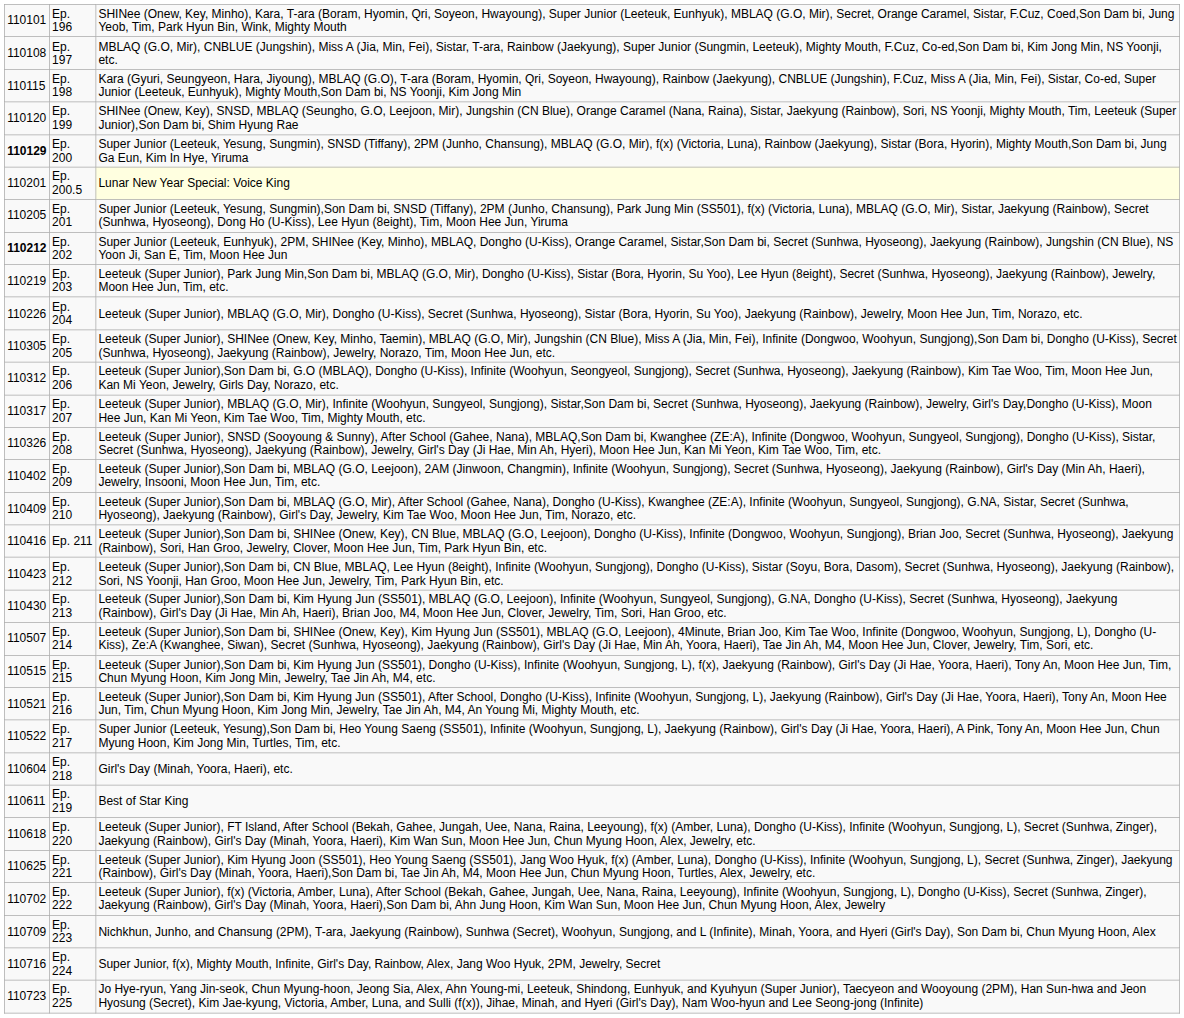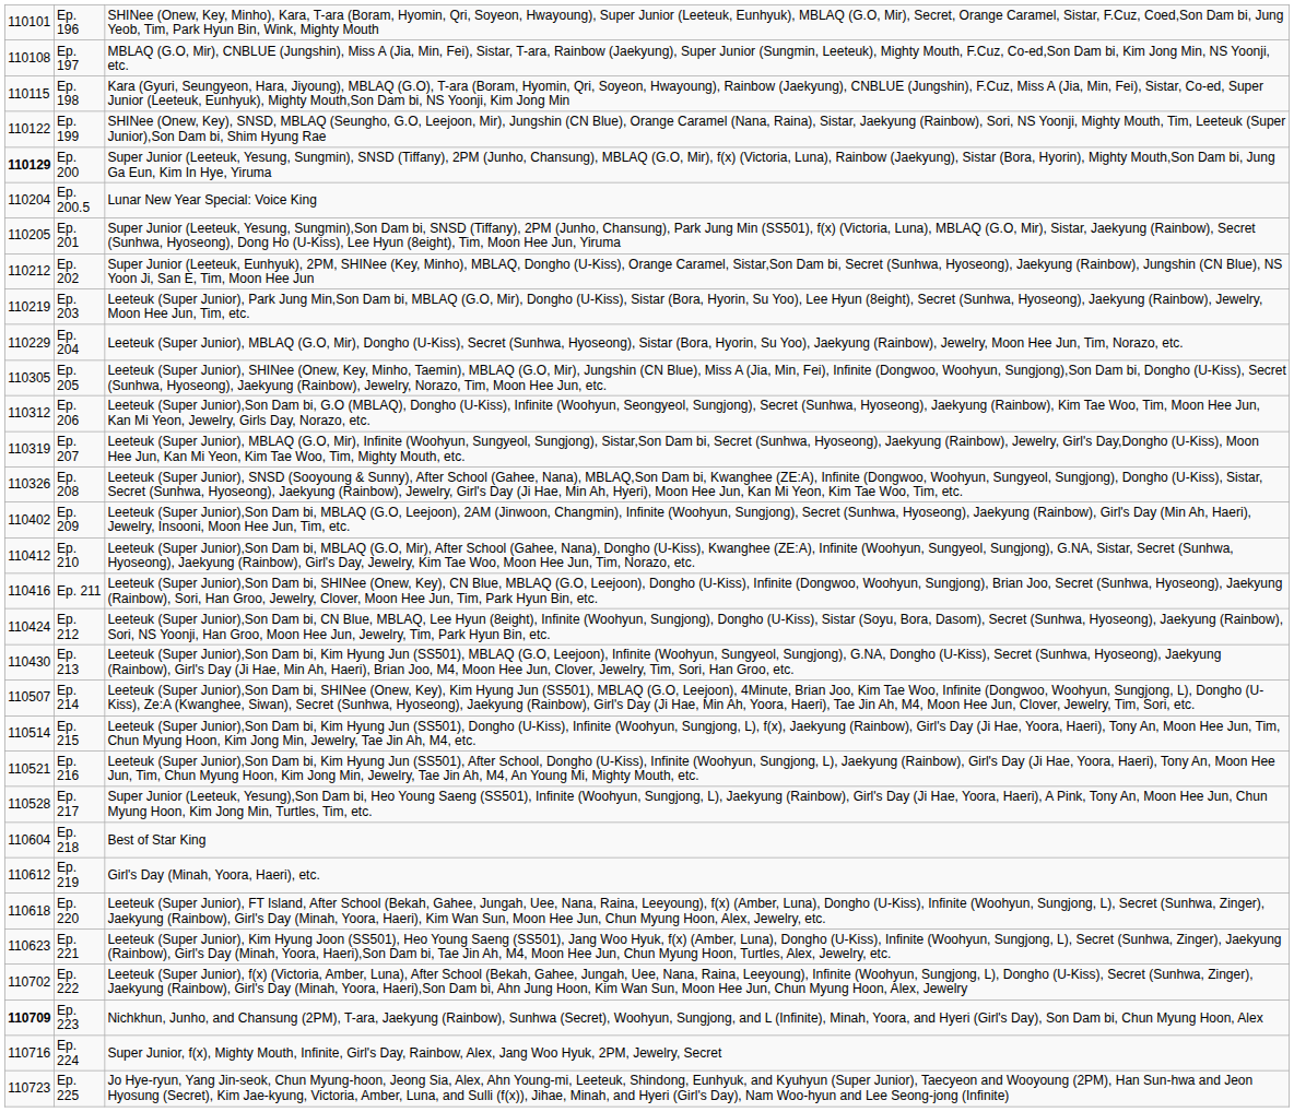 <table class="wikitable">
 <tr>
 <td>110101</td>
 <td>Ep. 196</td>
 <td>SHINee (Onew, Key, Minho), Kara, T-ara (Boram, Hyomin, Qri, Soyeon, Hwayoung), Super Junior (Leeteuk, Eunhyuk), MBLAQ (G.O, Mir), Secret, Orange Caramel, Sistar, F.Cuz, Coed,Son Dam bi, Jung Yeob, Tim, Park Hyun Bin, Wink, Mighty Mouth</td>
 </tr>
 <tr>
 <td>110108</td>
 <td>Ep. 197</td>
 <td>MBLAQ (G.O, Mir), CNBLUE (Jungshin), Miss A (Jia, Min, Fei), Sistar, T-ara, Rainbow (Jaekyung), Super Junior (Sungmin, Leeteuk), Mighty Mouth, F.Cuz, Co-ed,Son Dam bi, Kim Jong Min, NS Yoonji, etc.</td>
 </tr>
 <tr>
 <td>110115</td>
 <td>Ep. 198</td>
 <td>Kara (Gyuri, Seungyeon, Hara, Jiyoung), MBLAQ (G.O), T-ara (Boram, Hyomin, Qri, Soyeon, Hwayoung), Rainbow (Jaekyung), CNBLUE (Jungshin), F.Cuz, Miss A (Jia, Min, Fei), Sistar, Co-ed, Super Junior (Leeteuk, Eunhyuk), Mighty Mouth,Son Dam bi, NS Yoonji, Kim Jong Min</td>
 </tr>
 <tr>
-<td>110120</td>
+<td>110122</td>
 <td>Ep. 199</td>
 <td>SHINee (Onew, Key), SNSD, MBLAQ (Seungho, G.O, Leejoon, Mir), Jungshin (CN Blue), Orange Caramel (Nana, Raina), Sistar, Jaekyung (Rainbow), Sori, NS Yoonji, Mighty Mouth, Tim, Leeteuk (Super Junior),Son Dam bi, Shim Hyung Rae</td>
 </tr>
 <tr>
 <td><strong>110129</strong></td>
 <td>Ep. 200</td>
 <td>Super Junior (Leeteuk, Yesung, Sungmin), SNSD (Tiffany), 2PM (Junho, Chansung), MBLAQ (G.O, Mir), f(x) (Victoria, Luna), Rainbow (Jaekyung), Sistar (Bora, Hyorin), Mighty Mouth,Son Dam bi, Jung Ga Eun, Kim In Hye, Yiruma</td>
 </tr>
 <tr>
-<td>110201</td>
+<td>110204</td>
 <td>Ep. 200.5</td>
-<td style="background: lightyellow;">Lunar New Year Special: Voice King</td>
+<td>Lunar New Year Special: Voice King</td>
 </tr>
 <tr>
 <td>110205</td>
 <td>Ep. 201</td>
 <td>Super Junior (Leeteuk, Yesung, Sungmin),Son Dam bi, SNSD (Tiffany), 2PM (Junho, Chansung), Park Jung Min (SS501), f(x) (Victoria, Luna), MBLAQ (G.O, Mir), Sistar, Jaekyung (Rainbow), Secret (Sunhwa, Hyoseong), Dong Ho (U-Kiss), Lee Hyun (8eight), Tim, Moon Hee Jun, Yiruma</td>
 </tr>
 <tr>
-<td><strong>110212</strong></td>
+<td>110212</td>
 <td>Ep. 202</td>
 <td>Super Junior (Leeteuk, Eunhyuk), 2PM, SHINee (Key, Minho), MBLAQ, Dongho (U-Kiss), Orange Caramel, Sistar,Son Dam bi, Secret (Sunhwa, Hyoseong), Jaekyung (Rainbow), Jungshin (CN Blue), NS Yoon Ji, San E, Tim, Moon Hee Jun</td>
 </tr>
 <tr>
 <td>110219</td>
 <td>Ep. 203</td>
 <td>Leeteuk (Super Junior), Park Jung Min,Son Dam bi, MBLAQ (G.O, Mir), Dongho (U-Kiss), Sistar (Bora, Hyorin, Su Yoo), Lee Hyun (8eight), Secret (Sunhwa, Hyoseong), Jaekyung (Rainbow), Jewelry, Moon Hee Jun, Tim, etc.</td>
 </tr>
 <tr>
-<td>110226</td>
+<td>110229</td>
 <td>Ep. 204</td>
 <td>Leeteuk (Super Junior), MBLAQ (G.O, Mir), Dongho (U-Kiss), Secret (Sunhwa, Hyoseong), Sistar (Bora, Hyorin, Su Yoo), Jaekyung (Rainbow), Jewelry, Moon Hee Jun, Tim, Norazo, etc.</td>
 </tr>
 <tr>
 <td>110305</td>
 <td>Ep. 205</td>
 <td>Leeteuk (Super Junior), SHINee (Onew, Key, Minho, Taemin), MBLAQ  (G.O, Mir), Jungshin (CN Blue), Miss A (Jia, Min, Fei), Infinite (Dongwoo, Woohyun, Sungjong),Son Dam bi, Dongho (U-Kiss), Secret (Sunhwa, Hyoseong), Jaekyung (Rainbow), Jewelry, Norazo, Tim, Moon Hee Jun, etc.</td>
 </tr>
 <tr>
 <td>110312</td>
 <td>Ep. 206</td>
 <td>Leeteuk (Super Junior),Son Dam bi, G.O (MBLAQ), Dongho (U-Kiss), Infinite (Woohyun, Seongyeol, Sungjong), Secret (Sunhwa, Hyoseong), Jaekyung (Rainbow), Kim Tae Woo, Tim, Moon Hee Jun, Kan Mi Yeon, Jewelry, Girls Day, Norazo, etc.</td>
 </tr>
 <tr>
-<td>110317</td>
+<td>110319</td>
 <td>Ep. 207</td>
 <td>Leeteuk (Super Junior), MBLAQ (G.O, Mir), Infinite (Woohyun, Sungyeol, Sungjong), Sistar,Son Dam bi, Secret (Sunhwa, Hyoseong), Jaekyung (Rainbow), Jewelry, Girl's Day,Dongho (U-Kiss), Moon Hee Jun, Kan Mi Yeon, Kim Tae Woo, Tim, Mighty Mouth, etc.</td>
 </tr>
 <tr>
 <td>110326</td>
 <td>Ep. 208</td>
 <td>Leeteuk (Super Junior), SNSD (Sooyoung & Sunny), After School (Gahee, Nana), MBLAQ,Son Dam bi, Kwanghee (ZE:A), Infinite (Dongwoo, Woohyun, Sungyeol, Sungjong), Dongho (U-Kiss), Sistar, Secret (Sunhwa, Hyoseong), Jaekyung (Rainbow), Jewelry, Girl's Day (Ji Hae, Min Ah, Hyeri), Moon Hee Jun, Kan Mi Yeon, Kim Tae Woo, Tim, etc.</td>
 </tr>
 <tr>
 <td>110402</td>
 <td>Ep. 209</td>
 <td>Leeteuk (Super Junior),Son Dam bi, MBLAQ (G.O, Leejoon), 2AM (Jinwoon, Changmin), Infinite (Woohyun, Sungjong), Secret (Sunhwa, Hyoseong), Jaekyung (Rainbow), Girl's Day (Min Ah, Haeri), Jewelry, Insooni, Moon Hee Jun, Tim, etc.</td>
 </tr>
 <tr>
-<td>110409</td>
+<td>110412</td>
 <td>Ep. 210</td>
 <td>Leeteuk (Super Junior),Son Dam bi, MBLAQ (G.O, Mir), After School (Gahee, Nana), Dongho (U-Kiss), Kwanghee (ZE:A), Infinite (Woohyun, Sungyeol, Sungjong), G.NA, Sistar, Secret (Sunhwa, Hyoseong), Jaekyung (Rainbow), Girl's Day, Jewelry, Kim Tae Woo, Moon Hee Jun, Tim, Norazo, etc.</td>
 </tr>
 <tr>
 <td>110416</td>
 <td>Ep. 211</td>
 <td>Leeteuk (Super Junior),Son Dam bi, SHINee (Onew, Key), CN Blue, MBLAQ (G.O, Leejoon), Dongho (U-Kiss), Infinite (Dongwoo, Woohyun, Sungjong), Brian Joo, Secret (Sunhwa, Hyoseong), Jaekyung (Rainbow), Sori, Han Groo, Jewelry, Clover, Moon Hee Jun, Tim, Park Hyun Bin, etc.</td>
 </tr>
 <tr>
-<td>110423</td>
+<td>110424</td>
 <td>Ep. 212</td>
 <td>Leeteuk (Super Junior),Son Dam bi, CN Blue, MBLAQ, Lee Hyun (8eight), Infinite (Woohyun, Sungjong), Dongho (U-Kiss), Sistar (Soyu, Bora, Dasom), Secret (Sunhwa, Hyoseong), Jaekyung (Rainbow), Sori, NS Yoonji, Han Groo, Moon Hee Jun, Jewelry, Tim, Park Hyun Bin, etc.</td>
 </tr>
 <tr>
 <td>110430</td>
 <td>Ep. 213</td>
 <td>Leeteuk (Super Junior),Son Dam bi, Kim Hyung Jun (SS501), MBLAQ (G.O, Leejoon), Infinite (Woohyun, Sungyeol, Sungjong), G.NA, Dongho (U-Kiss), Secret (Sunhwa, Hyoseong), Jaekyung (Rainbow), Girl's Day (Ji Hae, Min Ah, Haeri), Brian Joo, M4, Moon Hee Jun, Clover, Jewelry, Tim, Sori, Han Groo, etc.</td>
 </tr>
 <tr>
 <td>110507</td>
 <td>Ep. 214</td>
 <td>Leeteuk (Super Junior),Son Dam bi, SHINee (Onew, Key), Kim Hyung Jun (SS501), MBLAQ (G.O, Leejoon), 4Minute, Brian Joo, Kim Tae Woo, Infinite (Dongwoo, Woohyun, Sungjong, L), Dongho (U-Kiss), Ze:A (Kwanghee, Siwan), Secret (Sunhwa, Hyoseong), Jaekyung (Rainbow), Girl's Day (Ji Hae, Min Ah, Yoora, Haeri), Tae Jin Ah, M4, Moon Hee Jun, Clover, Jewelry, Tim, Sori, etc.</td>
 </tr>
 <tr>
-<td>110515</td>
+<td>110514</td>
 <td>Ep. 215</td>
 <td>Leeteuk (Super Junior),Son Dam bi, Kim Hyung Jun (SS501), Dongho (U-Kiss), Infinite (Woohyun, Sungjong, L), f(x), Jaekyung (Rainbow), Girl's Day (Ji Hae, Yoora, Haeri), Tony An, Moon Hee Jun, Tim, Chun Myung Hoon, Kim Jong Min, Jewelry, Tae Jin Ah, M4, etc.</td>
 </tr>
 <tr>
 <td>110521</td>
 <td>Ep. 216</td>
 <td>Leeteuk (Super Junior),Son Dam bi, Kim Hyung Jun (SS501), After School, Dongho (U-Kiss), Infinite (Woohyun, Sungjong, L), Jaekyung (Rainbow), Girl's Day (Ji Hae, Yoora, Haeri), Tony An, Moon Hee Jun, Tim, Chun Myung Hoon, Kim Jong Min, Jewelry, Tae Jin Ah, M4, An Young Mi, Mighty Mouth, etc.</td>
 </tr>
 <tr>
-<td>110522</td>
+<td>110528</td>
 <td>Ep. 217</td>
 <td>Super Junior (Leeteuk, Yesung),Son Dam bi, Heo Young Saeng (SS501), Infinite (Woohyun, Sungjong, L), Jaekyung (Rainbow), Girl's Day (Ji Hae, Yoora, Haeri), A Pink, Tony An, Moon Hee Jun, Chun Myung Hoon, Kim Jong Min, Turtles, Tim, etc.</td>
 </tr>
 <tr>
 <td>110604</td>
 <td>Ep. 218</td>
-<td Leeteuk (Super Junior), FT Island, f(x) (Amber, Luna), Infinite (Woohyun, Sungjong, L), Jaekyung (Rainbow), Jang Woo Hyuk, Moon Hee Jun, Chun Myung Hoon, Jewelry, Alex,>Girl's Day (Minah, Yoora, Haeri), etc.</td>
+<td>Best of Star King</td>
 </tr>
 <tr>
-<td>110611</td>
+<td>110612</td>
 <td>Ep. 219</td>
-<td>Best of Star King</td>
+<td Leeteuk (Super Junior), FT Island, f(x) (Amber, Luna), Infinite (Woohyun, Sungjong, L), Jaekyung (Rainbow), Jang Woo Hyuk, Moon Hee Jun, Chun Myung Hoon, Jewelry, Alex,>Girl's Day (Minah, Yoora, Haeri), etc.</td>
 </tr>
 <tr>
 <td>110618</td>
 <td>Ep. 220</td>
 <td>Leeteuk (Super Junior), FT Island, After School (Bekah, Gahee, Jungah, Uee, Nana, Raina, Leeyoung), f(x) (Amber, Luna), Dongho (U-Kiss), Infinite (Woohyun, Sungjong, L), Secret (Sunhwa, Zinger), Jaekyung (Rainbow), Girl's Day (Minah, Yoora, Haeri), Kim Wan Sun, Moon Hee Jun, Chun Myung Hoon, Alex, Jewelry, etc.</td>
 </tr>
 <tr>
-<td>110625</td>
+<td>110623</td>
 <td>Ep. 221</td>
 <td>Leeteuk (Super Junior), Kim Hyung Joon (SS501), Heo Young Saeng (SS501), Jang Woo Hyuk, f(x) (Amber, Luna), Dongho (U-Kiss), Infinite (Woohyun, Sungjong, L), Secret (Sunhwa, Zinger), Jaekyung (Rainbow), Girl's Day (Minah, Yoora, Haeri),Son Dam bi, Tae Jin Ah, M4, Moon Hee Jun, Chun Myung Hoon, Turtles, Alex, Jewelry, etc.</td>
 </tr>
 <tr>
 <td>110702</td>
 <td>Ep. 222</td>
 <td>Leeteuk (Super Junior), f(x) (Victoria, Amber, Luna), After School (Bekah, Gahee, Jungah, Uee, Nana, Raina, Leeyoung), Infinite (Woohyun, Sungjong, L), Dongho (U-Kiss), Secret (Sunhwa, Zinger), Jaekyung (Rainbow), Girl's Day (Minah, Yoora, Haeri),Son Dam bi, Ahn Jung Hoon, Kim Wan Sun, Moon Hee Jun, Chun Myung Hoon, Alex, Jewelry</td>
 </tr>
 <tr>
-<td>110709</td>
+<td><strong>110709</strong></td>
 <td>Ep. 223</td>
 <td>Nichkhun, Junho, and Chansung (2PM), T-ara, Jaekyung (Rainbow), Sunhwa (Secret), Woohyun, Sungjong, and L (Infinite), Minah, Yoora, and Hyeri (Girl's Day), Son Dam bi, Chun Myung Hoon, Alex</td>
 </tr>
 <tr>
 <td>110716</td>
 <td>Ep. 224</td>
 <td>Super Junior, f(x), Mighty Mouth, Infinite, Girl's Day, Rainbow, Alex, Jang Woo Hyuk, 2PM, Jewelry, Secret </td>
 </tr>
 <tr>
 <td>110723</td>
 <td>Ep. 225</td>
 <td>Jo Hye-ryun, Yang Jin-seok, Chun Myung-hoon, Jeong Sia, Alex, Ahn Young-mi, Leeteuk, Shindong, Eunhyuk, and Kyuhyun (Super Junior), Taecyeon and Wooyoung (2PM), Han Sun-hwa and Jeon Hyosung (Secret), Kim Jae-kyung, Victoria, Amber, Luna, and Sulli (f(x)), Jihae, Minah, and Hyeri (Girl's Day), Nam Woo-hyun and Lee Seong-jong (Infinite)</td>
 </tr>
 </table>
